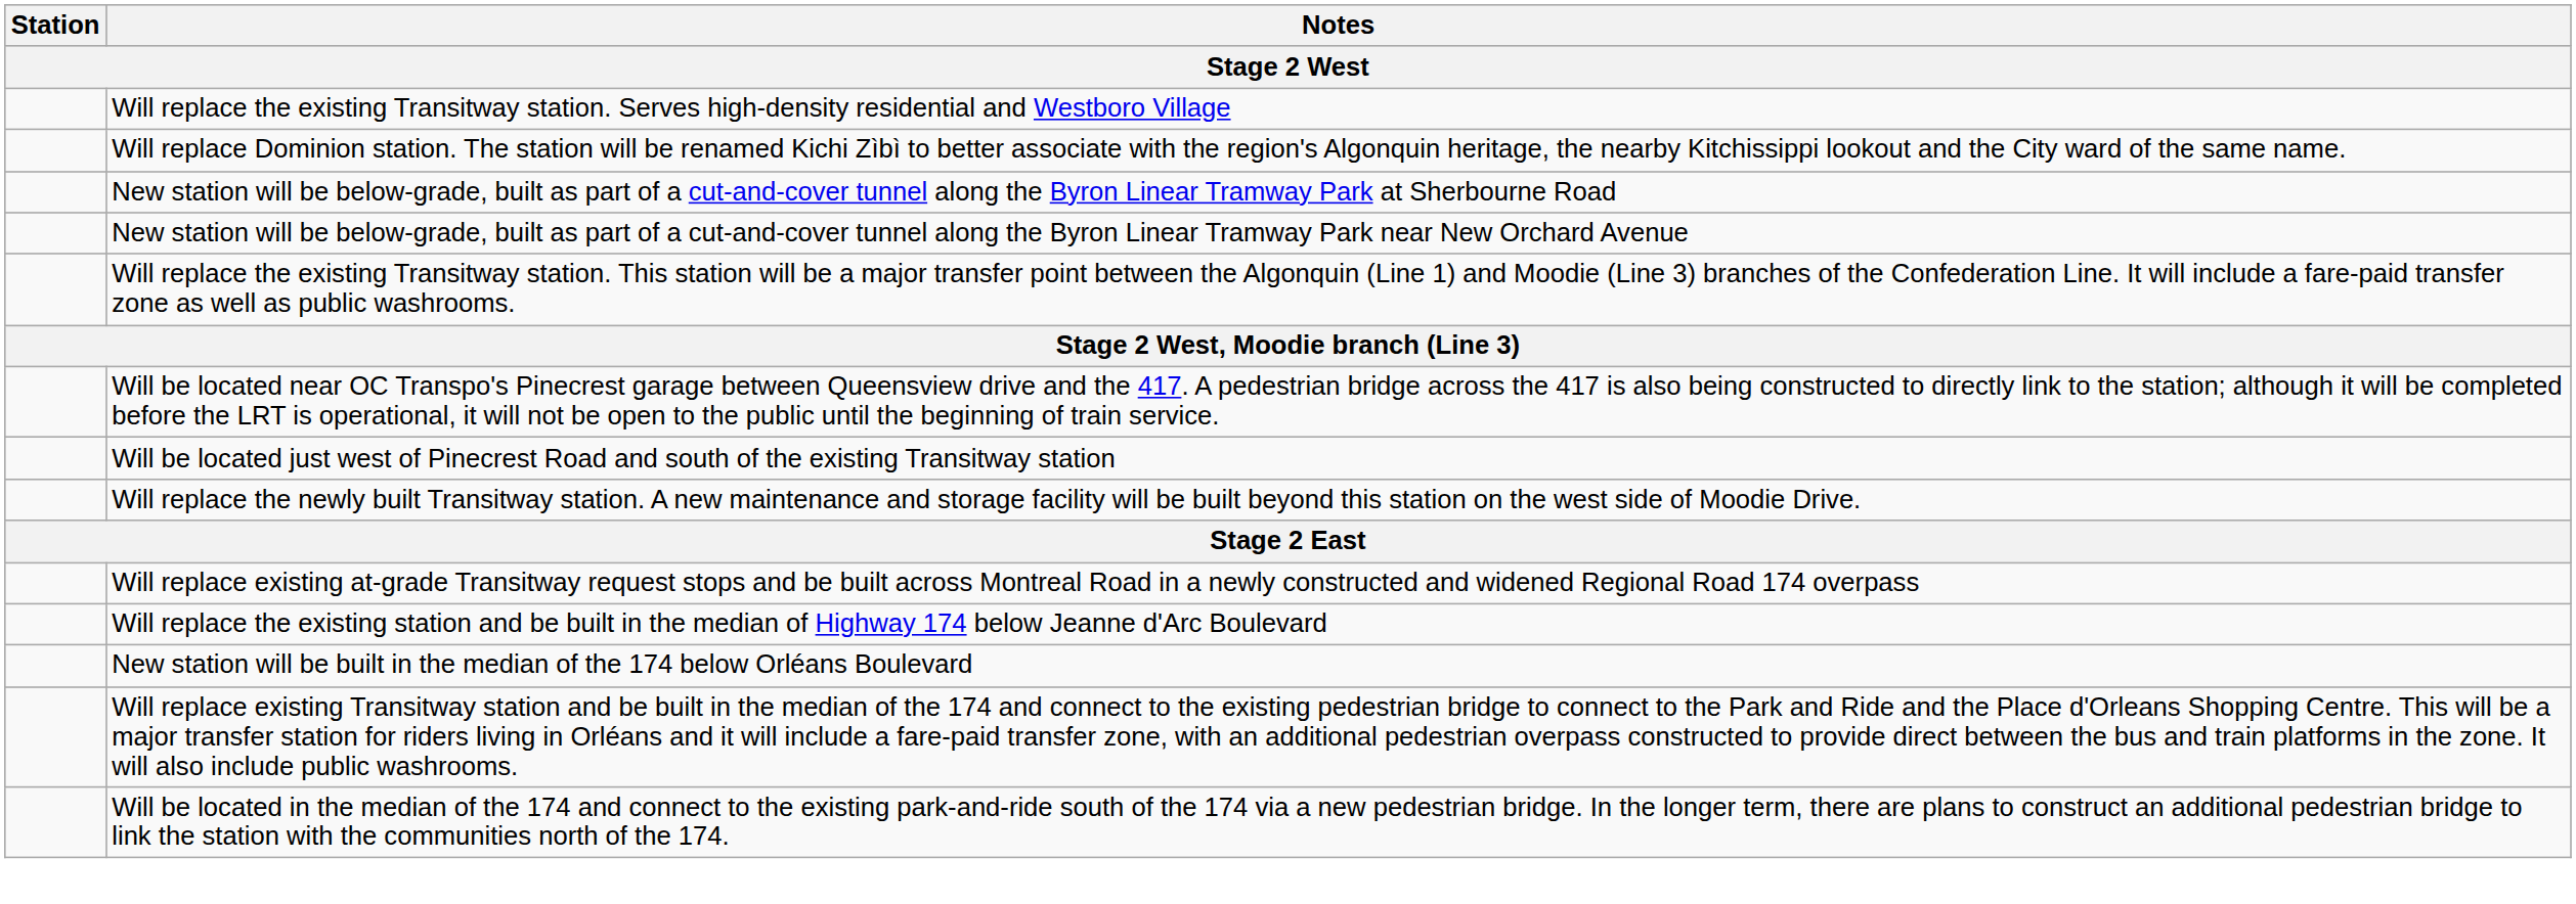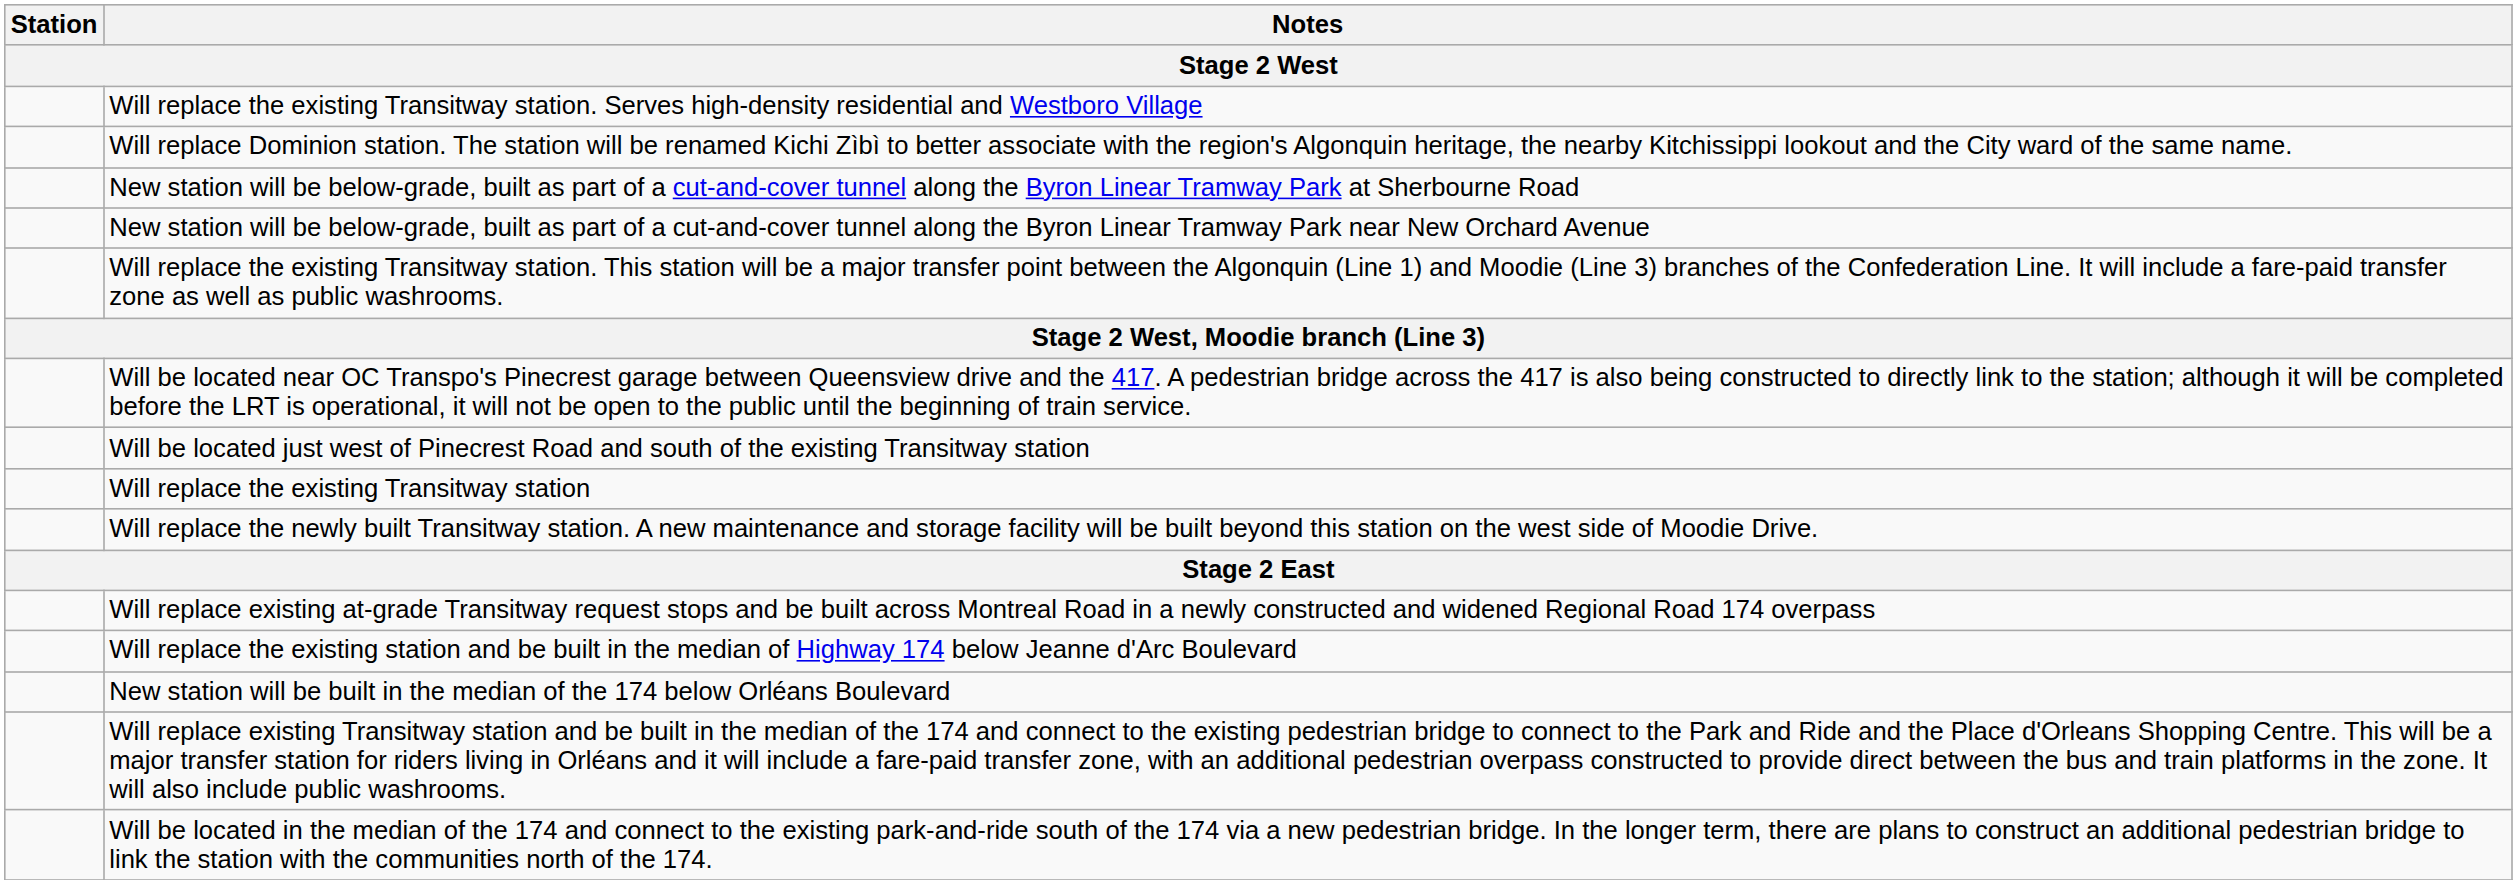 <table class="wikitable">
 <tr>
 <th>Station</th>
 <th>Notes</th>
 </tr>
 <tr>
 <th colspan="2">Stage 2 West</th>
 </tr>
 <tr>
 <td><em></em></td>
 <td>Will replace the existing Transitway station. Serves high-density residential and <a href='#'>Westboro Village</a></td>
 </tr>
 <tr>
 <td><em></em></td>
 <td>Will replace Dominion station. The station will be renamed Kichi Zìbì to better associate with the region's Algonquin heritage, the nearby Kitchissippi lookout and the City ward of the same name.</td>
 </tr>
 <tr>
 <td><em></em></td>
 <td>New station will be below-grade, built as part of a <a href='#'>cut-and-cover tunnel</a> along the <a href='#'>Byron Linear Tramway Park</a> at Sherbourne Road</td>
 </tr>
 <tr>
 <td><em></em></td>
 <td>New station will be below-grade, built as part of a cut-and-cover tunnel along the Byron Linear Tramway Park near New Orchard Avenue</td>
 </tr>
 <tr>
 <td><em></em></td>
 <td>Will replace the existing Transitway station. This station will be a major transfer point between the Algonquin (Line 1) and Moodie (Line 3) branches of the Confederation Line. It will include a fare-paid transfer zone as well as public washrooms.</td>
 </tr>
 <tr>
 <th colspan="2">Stage 2 West, Moodie branch (Line 3)</th>
 </tr>
 <tr>
 <td><em></em></td>
 <td>Will be located near OC Transpo's Pinecrest garage between Queensview drive and the <a href='#'>417</a>. A pedestrian bridge across the 417 is also being constructed to directly link to the station; although it will be completed before the LRT is operational, it will not be open to the public until the beginning of train service.</td>
 </tr>
 <tr>
 <td><em></em></td>
 <td>Will be located just west of Pinecrest Road and south of the existing Transitway station</td>
 </tr>
 <tr>
 <td><em></em></td>
+<td>Will replace the existing Transitway station</td>
+</tr>
+<tr>
+<td><em></em></td>
 <td>Will replace the newly built Transitway station. A new maintenance and storage facility will be built beyond this station on the west side of Moodie Drive.</td>
 </tr>
 <tr>
 <th colspan="2">Stage 2 East</th>
 </tr>
 <tr>
 <td><em></em></td>
 <td>Will replace existing at-grade Transitway request stops and be built across Montreal Road in a newly constructed and widened Regional Road 174 overpass</td>
 </tr>
 <tr>
 <td><em></em></td>
 <td>Will replace the existing station and be built in the median of <a href='#'>Highway 174</a> below Jeanne d'Arc Boulevard</td>
 </tr>
 <tr>
 <td><em></em></td>
 <td>New station will be built in the median of the 174 below Orléans Boulevard</td>
 </tr>
 <tr>
 <td><em></em></td>
 <td>Will replace existing Transitway station and be built in the median of the 174 and connect to the existing pedestrian bridge to connect to the Park and Ride and the Place d'Orleans Shopping Centre. This will be a major transfer station for riders living in Orléans and it will include a fare-paid transfer zone, with an additional pedestrian overpass constructed to provide direct between the bus and train platforms in the zone. It will also include public washrooms.</td>
 </tr>
 <tr>
 <td><em></em></td>
 <td>Will be located in the median of the 174 and connect to the existing park-and-ride south of the 174 via a new pedestrian bridge. In the longer term, there are plans to construct an additional pedestrian bridge to link the station with the communities north of the 174.</td>
 </tr>
 </table>
